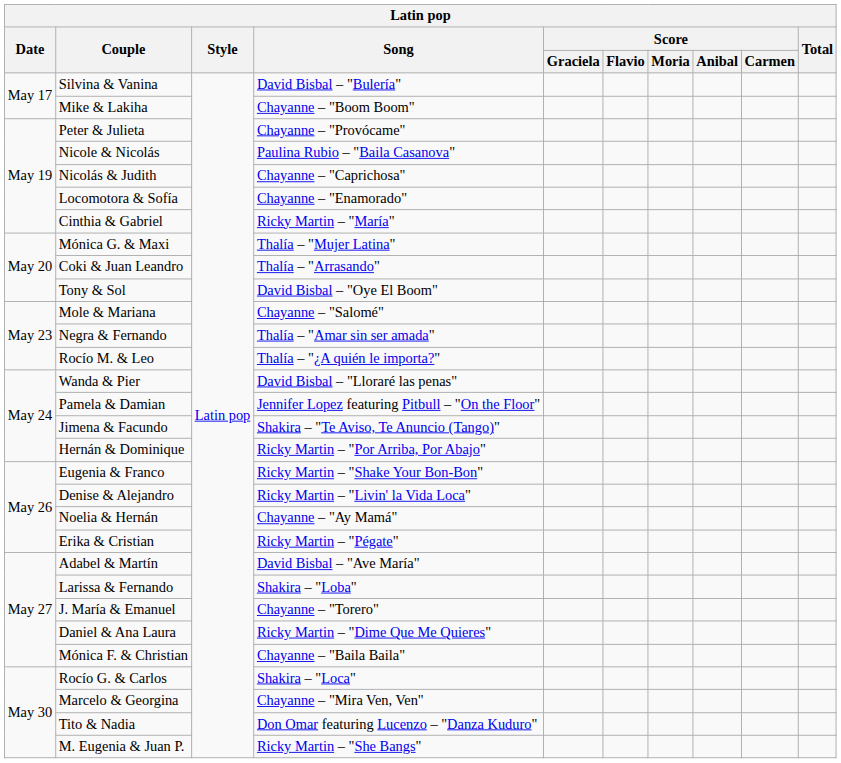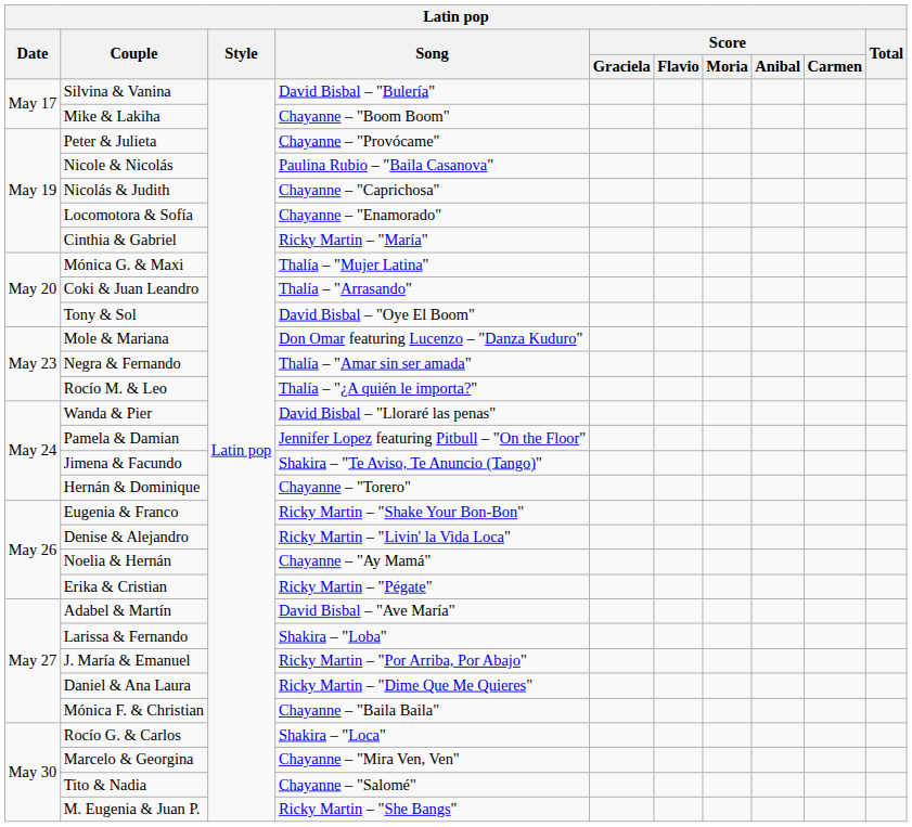 <table class="wikitable collapsible collapsed">
 <tr>
 <th colspan="10" style="text-align:center;"><strong>Latin pop</strong></th>
 </tr>
 <tr>
 <th rowspan="2">Date</th>
 <th rowspan="2">Couple</th>
 <th rowspan="2">Style</th>
 <th rowspan="2">Song</th>
 <th colspan="5">Score</th>
 <th rowspan="2">Total</th>
 </tr>
 <tr>
 <th>Graciela</th>
 <th>Flavio</th>
 <th>Moria</th>
 <th>Anibal</th>
 <th>Carmen</th>
 </tr>
 <tr>
 <td rowspan="2">May 17</td>
 <td>Silvina & Vanina</td>
 <td rowspan="30"><a href='#'>Latin pop</a></td>
 <td><a href='#'>David Bisbal</a> – "<a href='#'>Bulería</a>"</td>
 <td></td>
 <td></td>
 <td></td>
 <td></td>
 <td></td>
 <td></td>
 </tr>
 <tr>
 <td>Mike & Lakiha</td>
 <td><a href='#'>Chayanne</a> – "Boom Boom"</td>
 <td></td>
 <td></td>
 <td></td>
 <td></td>
 <td></td>
 <td></td>
 </tr>
 <tr>
 <td rowspan="5">May 19</td>
 <td>Peter & Julieta</td>
 <td><a href='#'>Chayanne</a> – "Provócame"</td>
 <td></td>
 <td></td>
 <td></td>
 <td></td>
 <td></td>
 <td></td>
 </tr>
 <tr>
 <td>Nicole & Nicolás</td>
 <td><a href='#'>Paulina Rubio</a> – "<a href='#'>Baila Casanova</a>"</td>
 <td></td>
 <td></td>
 <td></td>
 <td></td>
 <td></td>
 <td></td>
 </tr>
 <tr>
 <td>Nicolás & Judith</td>
 <td><a href='#'>Chayanne</a> – "Caprichosa"</td>
 <td></td>
 <td></td>
 <td></td>
 <td></td>
 <td></td>
 <td></td>
 </tr>
 <tr>
 <td>Locomotora & Sofía</td>
 <td><a href='#'>Chayanne</a> – "Enamorado"</td>
 <td></td>
 <td></td>
 <td></td>
 <td></td>
 <td></td>
 <td></td>
 </tr>
 <tr>
 <td>Cinthia & Gabriel</td>
 <td><a href='#'>Ricky Martin</a> – "<a href='#'>María</a>"</td>
 <td></td>
 <td></td>
 <td></td>
 <td></td>
 <td></td>
 <td></td>
 </tr>
 <tr>
 <td rowspan="3">May 20</td>
 <td>Mónica G. & Maxi</td>
 <td><a href='#'>Thalía</a> – "<a href='#'>Mujer Latina</a>"</td>
 <td></td>
 <td></td>
 <td></td>
 <td></td>
 <td></td>
 <td></td>
 </tr>
 <tr>
 <td>Coki & Juan Leandro</td>
 <td><a href='#'>Thalía</a> – "<a href='#'>Arrasando</a>"</td>
 <td></td>
 <td></td>
 <td></td>
 <td></td>
 <td></td>
 <td></td>
 </tr>
 <tr>
 <td>Tony & Sol</td>
 <td><a href='#'>David Bisbal</a> – "Oye El Boom"</td>
 <td></td>
 <td></td>
 <td></td>
 <td></td>
 <td></td>
 <td></td>
 </tr>
 <tr>
 <td rowspan="3">May 23</td>
 <td>Mole & Mariana</td>
-<td><a href='#'>Chayanne</a> – "Salomé"</td>
+<td><a href='#'>Don Omar</a> featuring <a href='#'>Lucenzo</a> – "<a href='#'>Danza Kuduro</a>"</td>
 <td></td>
 <td></td>
 <td></td>
 <td></td>
 <td></td>
 <td></td>
 </tr>
 <tr>
 <td>Negra & Fernando</td>
 <td><a href='#'>Thalía</a> – "<a href='#'>Amar sin ser amada</a>"</td>
 <td></td>
 <td></td>
 <td></td>
 <td></td>
 <td></td>
 <td></td>
 </tr>
 <tr>
 <td>Rocío M. & Leo</td>
 <td><a href='#'>Thalía</a> – "<a href='#'>¿A quién le importa?</a>"</td>
 <td></td>
 <td></td>
 <td></td>
 <td></td>
 <td></td>
 <td></td>
 </tr>
 <tr>
 <td rowspan="4">May 24</td>
 <td>Wanda & Pier</td>
 <td><a href='#'>David Bisbal</a> – "Lloraré las penas"</td>
 <td></td>
 <td></td>
 <td></td>
 <td></td>
 <td></td>
 <td></td>
 </tr>
 <tr>
 <td>Pamela & Damian</td>
 <td><a href='#'>Jennifer Lopez</a> featuring <a href='#'>Pitbull</a> – "<a href='#'>On the Floor</a>"</td>
 <td></td>
 <td></td>
 <td></td>
 <td></td>
 <td></td>
 <td></td>
 </tr>
 <tr>
 <td>Jimena & Facundo</td>
 <td><a href='#'>Shakira</a> – "<a href='#'>Te Aviso, Te Anuncio (Tango)</a>"</td>
 <td></td>
 <td></td>
 <td></td>
 <td></td>
 <td></td>
 <td></td>
 </tr>
 <tr>
 <td>Hernán & Dominique</td>
-<td><a href='#'>Ricky Martin</a> – "<a href='#'>Por Arriba, Por Abajo</a>"</td>
+<td><a href='#'>Chayanne</a> – "Torero"</td>
 <td></td>
 <td></td>
 <td></td>
 <td></td>
 <td></td>
 <td></td>
 </tr>
 <tr>
 <td rowspan="4">May 26</td>
 <td>Eugenia & Franco</td>
 <td><a href='#'>Ricky Martin</a> – "<a href='#'>Shake Your Bon-Bon</a>"</td>
 <td></td>
 <td></td>
 <td></td>
 <td></td>
 <td></td>
 <td></td>
 </tr>
 <tr>
 <td>Denise & Alejandro</td>
 <td><a href='#'>Ricky Martin</a> – "<a href='#'>Livin' la Vida Loca</a>"</td>
 <td></td>
 <td></td>
 <td></td>
 <td></td>
 <td></td>
 <td></td>
 </tr>
 <tr>
 <td>Noelia & Hernán</td>
 <td><a href='#'>Chayanne</a> – "Ay Mamá"</td>
 <td></td>
 <td></td>
 <td></td>
 <td></td>
 <td></td>
 <td></td>
 </tr>
 <tr>
 <td>Erika & Cristian</td>
 <td><a href='#'>Ricky Martin</a> – "<a href='#'>Pégate</a>"</td>
 <td></td>
 <td></td>
 <td></td>
 <td></td>
 <td></td>
 <td></td>
 </tr>
 <tr>
 <td rowspan="5">May 27</td>
 <td>Adabel & Martín</td>
 <td><a href='#'>David Bisbal</a> – "Ave María"</td>
 <td></td>
 <td></td>
 <td></td>
 <td></td>
 <td></td>
 <td></td>
 </tr>
 <tr>
 <td>Larissa & Fernando</td>
 <td><a href='#'>Shakira</a> – "<a href='#'>Loba</a>"</td>
 <td></td>
 <td></td>
 <td></td>
 <td></td>
 <td></td>
 <td></td>
 </tr>
 <tr>
 <td>J. María & Emanuel</td>
-<td><a href='#'>Chayanne</a> – "Torero"</td>
+<td><a href='#'>Ricky Martin</a> – "<a href='#'>Por Arriba, Por Abajo</a>"</td>
 <td></td>
 <td></td>
 <td></td>
 <td></td>
 <td></td>
 <td></td>
 </tr>
 <tr>
 <td>Daniel & Ana Laura</td>
 <td><a href='#'>Ricky Martin</a> – "<a href='#'>Dime Que Me Quieres</a>"</td>
 <td></td>
 <td></td>
 <td></td>
 <td></td>
 <td></td>
 <td></td>
 </tr>
 <tr>
 <td>Mónica F. & Christian</td>
 <td><a href='#'>Chayanne</a> – "Baila Baila"</td>
 <td></td>
 <td></td>
 <td></td>
 <td></td>
 <td></td>
 <td></td>
 </tr>
 <tr>
 <td rowspan="4">May 30</td>
 <td>Rocío G. & Carlos</td>
 <td><a href='#'>Shakira</a> – "<a href='#'>Loca</a>"</td>
 <td></td>
 <td></td>
 <td></td>
 <td></td>
 <td></td>
 <td></td>
 </tr>
 <tr>
 <td>Marcelo & Georgina</td>
 <td><a href='#'>Chayanne</a> – "Mira Ven, Ven"</td>
 <td></td>
 <td></td>
 <td></td>
 <td></td>
 <td></td>
 <td></td>
 </tr>
 <tr>
 <td>Tito & Nadia</td>
-<td><a href='#'>Don Omar</a> featuring <a href='#'>Lucenzo</a> – "<a href='#'>Danza Kuduro</a>"</td>
+<td><a href='#'>Chayanne</a> – "Salomé"</td>
 <td></td>
 <td></td>
 <td></td>
 <td></td>
 <td></td>
 <td></td>
 </tr>
 <tr>
 <td>M. Eugenia & Juan P.</td>
 <td><a href='#'>Ricky Martin</a> – "<a href='#'>She Bangs</a>"</td>
 <td></td>
 <td></td>
 <td></td>
 <td></td>
 <td></td>
 <td></td>
 </tr>
 </table>
